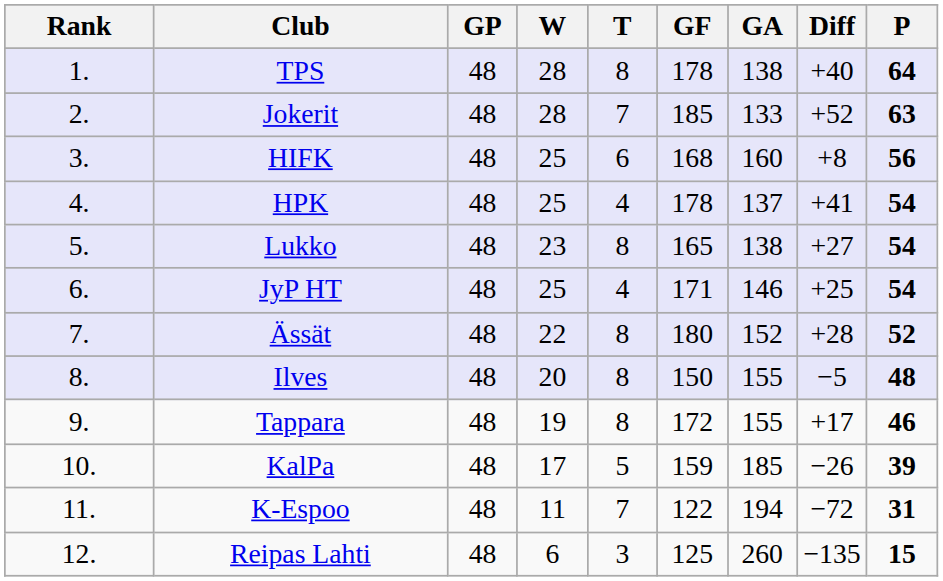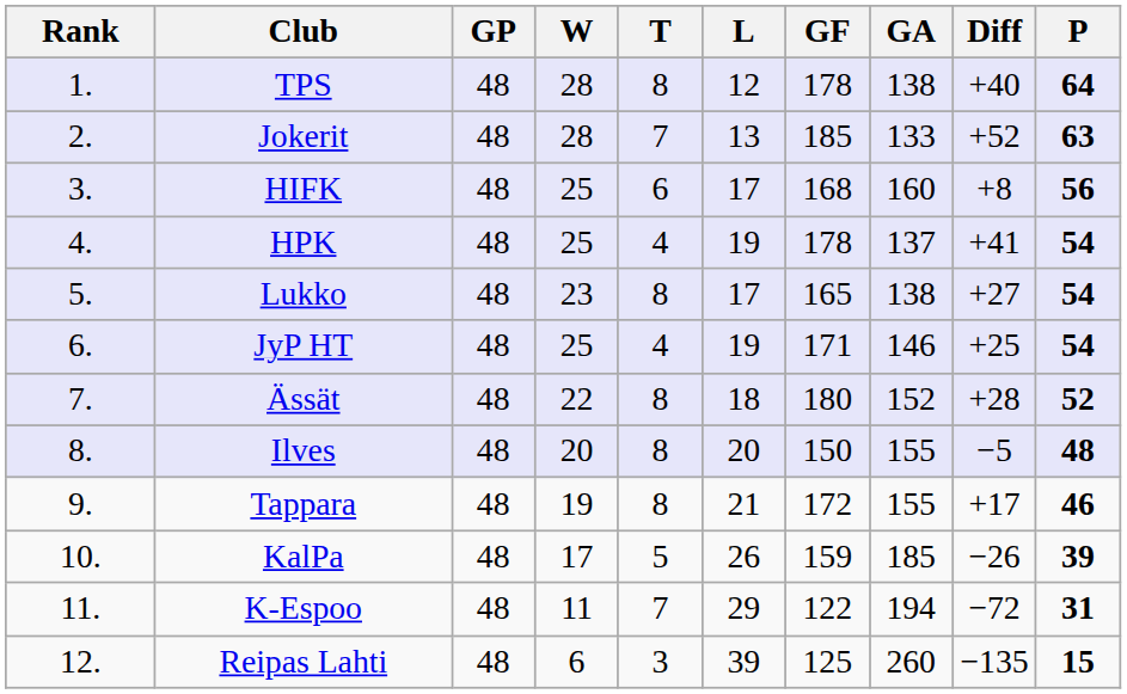 <table class="wikitable sortable">
 <tr>
 <th align="left">Rank</th>
 <th>Club</th>
 <th width="7.5%">GP</th>
 <th width="7.5%">W</th>
 <th width="7.5%">T</th>
+<th width="7.5%">L</th>
 <th width="7.5%">GF</th>
 <th width="7.5%">GA</th>
 <th width="7.5%">Diff</th>
 <th width="7.5%">P</th>
 </tr>
 <tr bgcolor="#e6e6fa" align="center">
 <td>1.</td>
 <td><a href='#'>TPS</a></td>
 <td>48</td>
 <td>28</td>
 <td>8</td>
+<td>12</td>
 <td>178</td>
 <td>138</td>
 <td>+40</td>
 <td><strong>64</strong></td>
 </tr>
 <tr bgcolor="#e6e6fa" align="center">
 <td>2.</td>
 <td><a href='#'>Jokerit</a></td>
 <td>48</td>
 <td>28</td>
 <td>7</td>
+<td>13</td>
 <td>185</td>
 <td>133</td>
 <td>+52</td>
 <td><strong>63</strong></td>
 </tr>
 <tr bgcolor="#e6e6fa" align="center">
 <td>3.</td>
 <td><a href='#'>HIFK</a></td>
 <td>48</td>
 <td>25</td>
 <td>6</td>
+<td>17</td>
 <td>168</td>
 <td>160</td>
 <td>+8</td>
 <td><strong>56</strong></td>
 </tr>
 <tr bgcolor="#e6e6fa" align="center">
 <td>4.</td>
 <td><a href='#'>HPK</a></td>
 <td>48</td>
 <td>25</td>
 <td>4</td>
+<td>19</td>
 <td>178</td>
 <td>137</td>
 <td>+41</td>
 <td><strong>54</strong></td>
 </tr>
 <tr bgcolor="#e6e6fa" align="center">
 <td>5.</td>
 <td><a href='#'>Lukko</a></td>
 <td>48</td>
 <td>23</td>
 <td>8</td>
+<td>17</td>
 <td>165</td>
 <td>138</td>
 <td>+27</td>
 <td><strong>54</strong></td>
 </tr>
 <tr bgcolor="#e6e6fa" align="center">
 <td>6.</td>
 <td><a href='#'>JyP HT</a></td>
 <td>48</td>
 <td>25</td>
 <td>4</td>
+<td>19</td>
 <td>171</td>
 <td>146</td>
 <td>+25</td>
 <td><strong>54</strong></td>
 </tr>
 <tr bgcolor="#e6e6fa" align="center">
 <td>7.</td>
 <td><a href='#'>Ässät</a></td>
 <td>48</td>
 <td>22</td>
 <td>8</td>
+<td>18</td>
 <td>180</td>
 <td>152</td>
 <td>+28</td>
 <td><strong>52</strong></td>
 </tr>
 <tr bgcolor="#e6e6fa" align="center">
 <td>8.</td>
 <td><a href='#'>Ilves</a></td>
 <td>48</td>
 <td>20</td>
 <td>8</td>
+<td>20</td>
 <td>150</td>
 <td>155</td>
 <td>−5</td>
 <td><strong>48</strong></td>
 </tr>
 <tr align="center">
 <td>9.</td>
 <td><a href='#'>Tappara</a></td>
 <td>48</td>
 <td>19</td>
 <td>8</td>
+<td>21</td>
 <td>172</td>
 <td>155</td>
 <td>+17</td>
 <td><strong>46</strong></td>
 </tr>
 <tr align="center">
 <td>10.</td>
 <td><a href='#'>KalPa</a></td>
 <td>48</td>
 <td>17</td>
 <td>5</td>
+<td>26</td>
 <td>159</td>
 <td>185</td>
 <td>−26</td>
 <td><strong>39</strong></td>
 </tr>
 <tr align="center">
 <td>11.</td>
 <td><a href='#'>K-Espoo</a></td>
 <td>48</td>
 <td>11</td>
 <td>7</td>
+<td>29</td>
 <td>122</td>
 <td>194</td>
 <td>−72</td>
 <td><strong>31</strong></td>
 </tr>
 <tr align="center">
 <td>12.</td>
 <td><a href='#'>Reipas Lahti</a></td>
 <td>48</td>
 <td>6</td>
 <td>3</td>
+<td>39</td>
 <td>125</td>
 <td>260</td>
 <td>−135</td>
 <td><strong>15</strong></td>
 </tr>
 </table>
